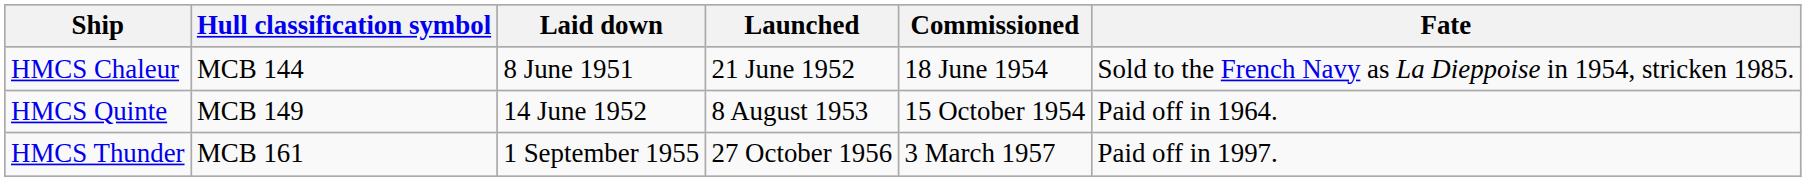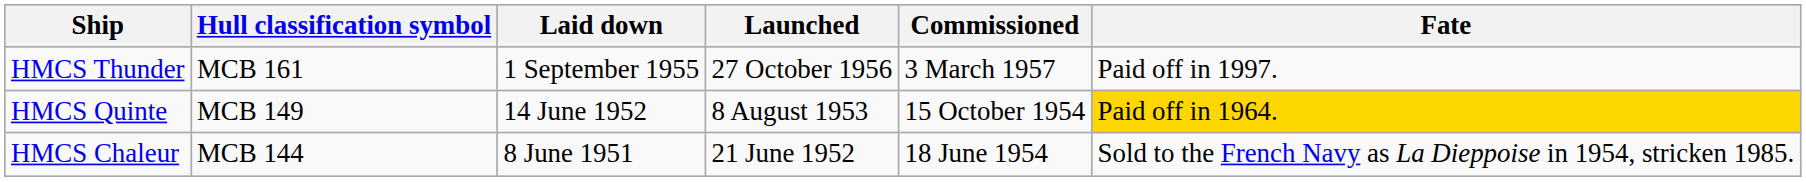 <table class="wikitable">
 <tr>
 <th>Ship</th>
 <th><a href='#'>Hull classification symbol</a></th>
 <th>Laid down</th>
 <th>Launched</th>
 <th>Commissioned</th>
 <th>Fate</th>
 </tr>
 <tr>
+<td><a href='#'>HMCS Thunder</a></td>
+<td>MCB 161</td>
+<td>1 September 1955</td>
+<td>27 October 1956</td>
+<td>3 March 1957</td>
+<td>Paid off in 1997.</td>
+</tr>
+<tr>
+<td><a href='#'>HMCS Quinte</a></td>
+<td>MCB 149</td>
+<td>14 June 1952</td>
+<td>8 August 1953</td>
+<td>15 October 1954</td>
+<td style="background: gold;">Paid off in 1964.</td>
+</tr>
+<tr>
 <td><a href='#'>HMCS Chaleur</a></td>
 <td>MCB 144</td>
 <td>8 June 1951</td>
 <td>21 June 1952</td>
 <td>18 June 1954</td>
 <td>Sold to the <a href='#'>French Navy</a> as <em>La Dieppoise</em> in 1954, stricken 1985.</td>
 </tr>
-<tr>
-<td><a href='#'>HMCS Quinte</a></td>
-<td>MCB 149</td>
-<td>14 June 1952</td>
-<td>8 August 1953</td>
-<td>15 October 1954</td>
-<td>Paid off in 1964.</td>
-</tr>
-<tr>
-<td><a href='#'>HMCS Thunder</a></td>
-<td>MCB 161</td>
-<td>1 September 1955</td>
-<td>27 October 1956</td>
-<td>3 March 1957</td>
-<td>Paid off in 1997.</td>
-</tr>
 </table>
